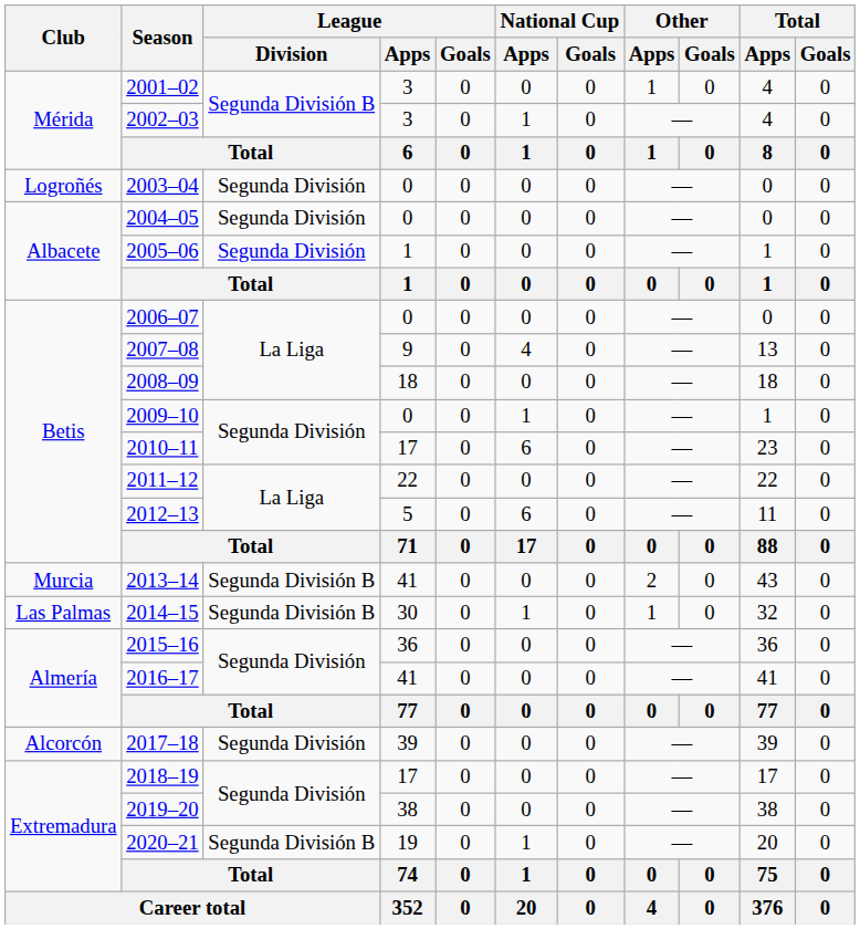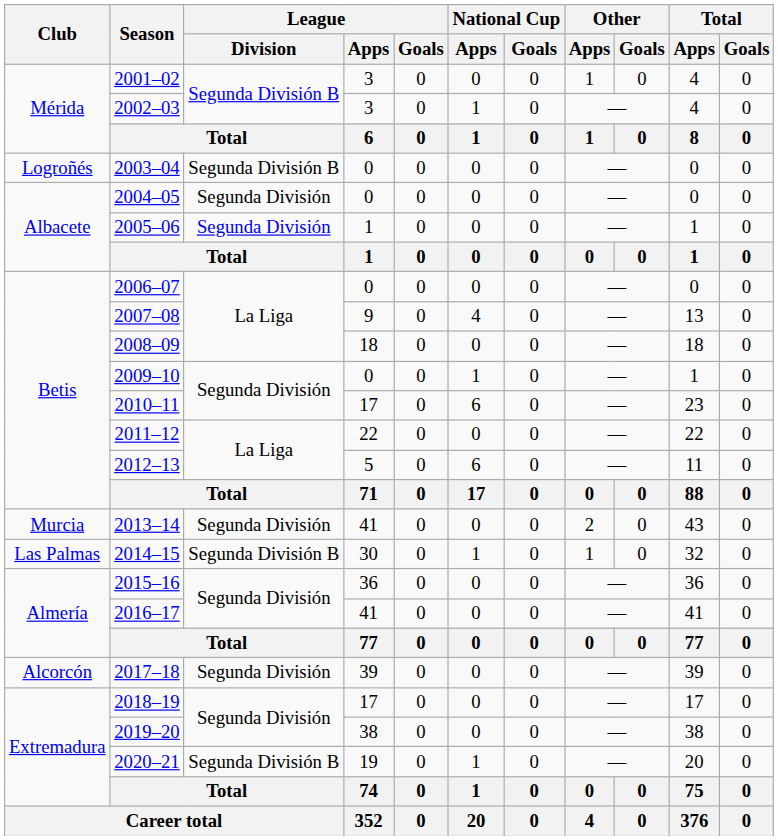 <table class="wikitable" style="text-align:center">
 <tr>
 <th rowspan="2">Club</th>
 <th rowspan="2">Season</th>
 <th colspan="3">League</th>
 <th colspan="2">National Cup</th>
 <th colspan="2">Other</th>
 <th colspan="2">Total</th>
 </tr>
 <tr>
 <th>Division</th>
 <th>Apps</th>
 <th>Goals</th>
 <th>Apps</th>
 <th>Goals</th>
 <th>Apps</th>
 <th>Goals</th>
 <th>Apps</th>
 <th>Goals</th>
 </tr>
 <tr>
 <td rowspan="3"><a href='#'>Mérida</a></td>
 <td><a href='#'>2001–02</a></td>
 <td rowspan="2"><a href='#'>Segunda División B</a></td>
 <td>3</td>
 <td>0</td>
 <td>0</td>
 <td>0</td>
 <td>1</td>
 <td>0</td>
 <td>4</td>
 <td>0</td>
 </tr>
 <tr>
 <td><a href='#'>2002–03</a></td>
 <td>3</td>
 <td>0</td>
 <td>1</td>
 <td>0</td>
 <td colspan="2">—</td>
 <td>4</td>
 <td>0</td>
 </tr>
 <tr>
 <th colspan="2">Total</th>
 <th>6</th>
 <th>0</th>
 <th>1</th>
 <th>0</th>
 <th>1</th>
 <th>0</th>
 <th>8</th>
 <th>0</th>
 </tr>
 <tr>
 <td><a href='#'>Logroñés</a></td>
 <td><a href='#'>2003–04</a></td>
-<td>Segunda División</td>
+<td>Segunda División B</td>
 <td>0</td>
 <td>0</td>
 <td>0</td>
 <td>0</td>
 <td colspan="2">—</td>
 <td>0</td>
 <td>0</td>
 </tr>
 <tr>
 <td rowspan="3"><a href='#'>Albacete</a></td>
 <td><a href='#'>2004–05</a></td>
 <td>Segunda División</td>
 <td>0</td>
 <td>0</td>
 <td>0</td>
 <td>0</td>
 <td colspan="2">—</td>
 <td>0</td>
 <td>0</td>
 </tr>
 <tr>
 <td><a href='#'>2005–06</a></td>
 <td><a href='#'>Segunda División</a></td>
 <td>1</td>
 <td>0</td>
 <td>0</td>
 <td>0</td>
 <td colspan="2">—</td>
 <td>1</td>
 <td>0</td>
 </tr>
 <tr>
 <th colspan="2">Total</th>
 <th>1</th>
 <th>0</th>
 <th>0</th>
 <th>0</th>
 <th>0</th>
 <th>0</th>
 <th>1</th>
 <th>0</th>
 </tr>
 <tr>
 <td rowspan="8"><a href='#'>Betis</a></td>
 <td><a href='#'>2006–07</a></td>
 <td rowspan="3">La Liga</td>
 <td>0</td>
 <td>0</td>
 <td>0</td>
 <td>0</td>
 <td colspan="2">—</td>
 <td>0</td>
 <td>0</td>
 </tr>
 <tr>
 <td><a href='#'>2007–08</a></td>
 <td>9</td>
 <td>0</td>
 <td>4</td>
 <td>0</td>
 <td colspan="2">—</td>
 <td>13</td>
 <td>0</td>
 </tr>
 <tr>
 <td><a href='#'>2008–09</a></td>
 <td>18</td>
 <td>0</td>
 <td>0</td>
 <td>0</td>
 <td colspan="2">—</td>
 <td>18</td>
 <td>0</td>
 </tr>
 <tr>
 <td><a href='#'>2009–10</a></td>
 <td rowspan="2">Segunda División</td>
 <td>0</td>
 <td>0</td>
 <td>1</td>
 <td>0</td>
 <td colspan="2">—</td>
 <td>1</td>
 <td>0</td>
 </tr>
 <tr>
 <td><a href='#'>2010–11</a></td>
 <td>17</td>
 <td>0</td>
 <td>6</td>
 <td>0</td>
 <td colspan="2">—</td>
 <td>23</td>
 <td>0</td>
 </tr>
 <tr>
 <td><a href='#'>2011–12</a></td>
 <td rowspan="2">La Liga</td>
 <td>22</td>
 <td>0</td>
 <td>0</td>
 <td>0</td>
 <td colspan="2">—</td>
 <td>22</td>
 <td>0</td>
 </tr>
 <tr>
 <td><a href='#'>2012–13</a></td>
 <td>5</td>
 <td>0</td>
 <td>6</td>
 <td>0</td>
 <td colspan="2">—</td>
 <td>11</td>
 <td>0</td>
 </tr>
 <tr>
 <th colspan="2">Total</th>
 <th>71</th>
 <th>0</th>
 <th>17</th>
 <th>0</th>
 <th>0</th>
 <th>0</th>
 <th>88</th>
 <th>0</th>
 </tr>
 <tr>
 <td><a href='#'>Murcia</a></td>
 <td><a href='#'>2013–14</a></td>
-<td>Segunda División B</td>
+<td>Segunda División</td>
 <td>41</td>
 <td>0</td>
 <td>0</td>
 <td>0</td>
 <td>2</td>
 <td>0</td>
 <td>43</td>
 <td>0</td>
 </tr>
 <tr>
 <td><a href='#'>Las Palmas</a></td>
 <td><a href='#'>2014–15</a></td>
 <td>Segunda División B</td>
 <td>30</td>
 <td>0</td>
 <td>1</td>
 <td>0</td>
 <td>1</td>
 <td>0</td>
 <td>32</td>
 <td>0</td>
 </tr>
 <tr>
 <td rowspan="3"><a href='#'>Almería</a></td>
 <td><a href='#'>2015–16</a></td>
 <td rowspan="2">Segunda División</td>
 <td>36</td>
 <td>0</td>
 <td>0</td>
 <td>0</td>
 <td colspan="2">—</td>
 <td>36</td>
 <td>0</td>
 </tr>
 <tr>
 <td><a href='#'>2016–17</a></td>
 <td>41</td>
 <td>0</td>
 <td>0</td>
 <td>0</td>
 <td colspan="2">—</td>
 <td>41</td>
 <td>0</td>
 </tr>
 <tr>
 <th colspan="2">Total</th>
 <th>77</th>
 <th>0</th>
 <th>0</th>
 <th>0</th>
 <th>0</th>
 <th>0</th>
 <th>77</th>
 <th>0</th>
 </tr>
 <tr>
 <td><a href='#'>Alcorcón</a></td>
 <td><a href='#'>2017–18</a></td>
 <td>Segunda División</td>
 <td>39</td>
 <td>0</td>
 <td>0</td>
 <td>0</td>
 <td colspan="2">—</td>
 <td>39</td>
 <td>0</td>
 </tr>
 <tr>
 <td rowspan="4"><a href='#'>Extremadura</a></td>
 <td><a href='#'>2018–19</a></td>
 <td rowspan="2">Segunda División</td>
 <td>17</td>
 <td>0</td>
 <td>0</td>
 <td>0</td>
 <td colspan="2">—</td>
 <td>17</td>
 <td>0</td>
 </tr>
 <tr>
 <td><a href='#'>2019–20</a></td>
 <td>38</td>
 <td>0</td>
 <td>0</td>
 <td>0</td>
 <td colspan="2">—</td>
 <td>38</td>
 <td>0</td>
 </tr>
 <tr>
 <td><a href='#'>2020–21</a></td>
 <td>Segunda División B</td>
 <td>19</td>
 <td>0</td>
 <td>1</td>
 <td>0</td>
 <td colspan="2">—</td>
 <td>20</td>
 <td>0</td>
 </tr>
 <tr>
 <th colspan="2">Total</th>
 <th>74</th>
 <th>0</th>
 <th>1</th>
 <th>0</th>
 <th>0</th>
 <th>0</th>
 <th>75</th>
 <th>0</th>
 </tr>
 <tr>
 <th colspan="3">Career total</th>
 <th>352</th>
 <th>0</th>
 <th>20</th>
 <th>0</th>
 <th>4</th>
 <th>0</th>
 <th>376</th>
 <th>0</th>
 </tr>
 </table>
